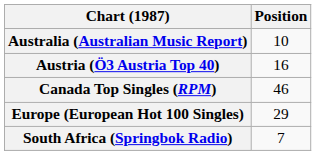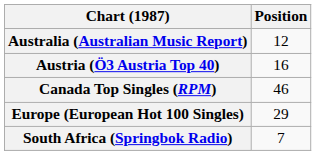 <table class="wikitable sortable plainrowheaders" style="text-align:center">
 <tr>
 <th>Chart (1987)</th>
 <th>Position</th>
 </tr>
 <tr>
 <th scope="row">Australia (<a href='#'>Australian Music Report</a>)</th>
-<td>10</td>
+<td>12</td>
 </tr>
 <tr>
 <th scope="row">Austria (<a href='#'>Ö3 Austria Top 40</a>)</th>
 <td>16</td>
 </tr>
 <tr>
 <th scope="row">Canada Top Singles (<em><a href='#'>RPM</a></em>)</th>
 <td>46</td>
 </tr>
 <tr>
 <th scope="row">Europe (European Hot 100 Singles)</th>
 <td>29</td>
 </tr>
 <tr>
 <th scope="row">South Africa (<a href='#'>Springbok Radio</a>)</th>
 <td>7</td>
 </tr>
 </table>
